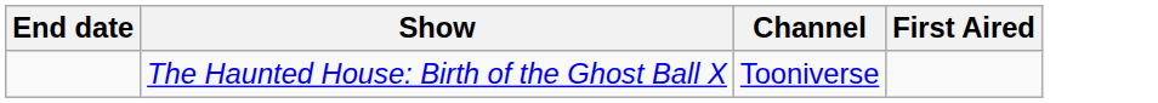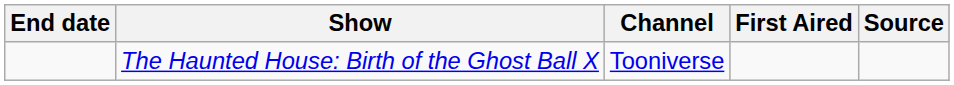 <table class="wikitable sortable">
 <tr>
 <th scope="col">End date</th>
 <th scope="col">Show</th>
 <th scope="col">Channel</th>
 <th scope="col">First Aired</th>
+<th class="unsortable" scope="col">Source</th>
 </tr>
 <tr>
 <td></td>
 <td><em><a href='#'>The Haunted House: Birth of the Ghost Ball X</a></em></td>
 <td><a href='#'>Tooniverse</a></td>
 <td></td>
+<td></td>
 </tr>
 </table>
